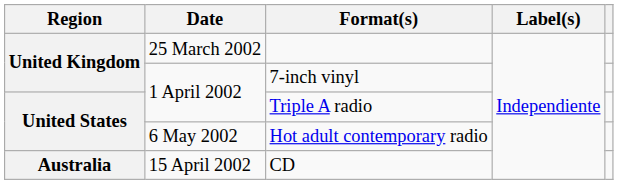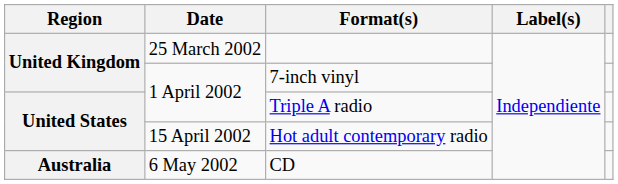 <table class="wikitable plainrowheaders">
 <tr>
 <th scope="col">Region</th>
 <th scope="col">Date</th>
 <th scope="col">Format(s)</th>
 <th scope="col">Label(s)</th>
 <th scope="col"></th>
 </tr>
 <tr>
 <th scope="row" rowspan="2">United Kingdom</th>
 <td>25 March 2002</td>
 <td></td>
 <td rowspan="5"><a href='#'>Independiente</a></td>
 <td></td>
 </tr>
 <tr>
 <td rowspan="2">1 April 2002</td>
 <td>7-inch vinyl</td>
 <td></td>
 </tr>
 <tr>
 <th scope="row" rowspan="2">United States</th>
 <td><a href='#'>Triple A</a> radio</td>
 <td></td>
 </tr>
 <tr>
-<td>6 May 2002</td>
+<td>15 April 2002</td>
 <td><a href='#'>Hot adult contemporary</a> radio</td>
 <td></td>
 </tr>
 <tr>
 <th scope="row">Australia</th>
-<td>15 April 2002</td>
+<td>6 May 2002</td>
 <td>CD</td>
 <td></td>
 </tr>
 </table>
